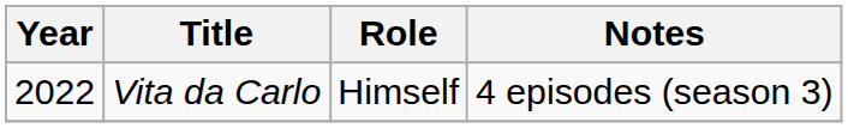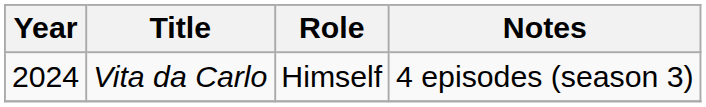 <table class="wikitable sortable">
 <tr>
 <th>Year</th>
 <th>Title</th>
 <th>Role</th>
 <th class="unsortable">Notes</th>
 </tr>
 <tr>
-<td>2022</td>
+<td>2024</td>
 <td><em>Vita da Carlo</em></td>
 <td>Himself</td>
 <td>4 episodes (season 3)</td>
 </tr>
 <tr>
 </tr>
 </table>
